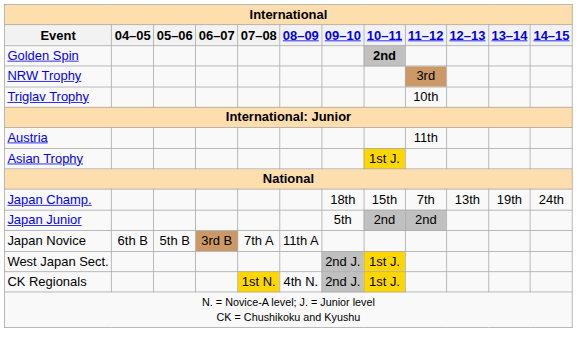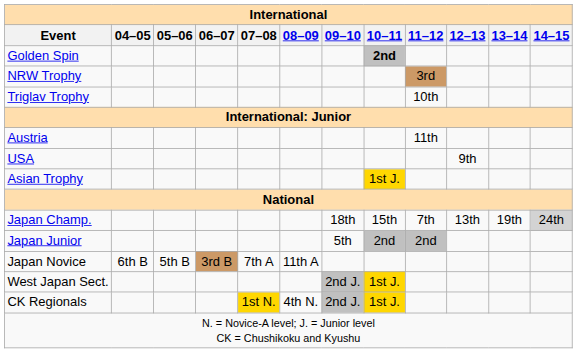 <table class="wikitable" style="text-align:center">
 <tr>
 <th colspan="12" style="background-color: #ffdead; " align="center">International</th>
 </tr>
 <tr>
 <th>Event</th>
 <th>04–05</th>
 <th>05–06</th>
 <th>06–07</th>
 <th>07–08</th>
 <th><a href='#'>08–09</a></th>
 <th><a href='#'>09–10</a></th>
 <th><a href='#'>10–11</a></th>
 <th><a href='#'>11–12</a></th>
 <th><a href='#'>12–13</a></th>
 <th><a href='#'>13–14</a></th>
 <th><a href='#'>14–15</a></th>
 </tr>
 <tr>
 <td align=left><a href='#'>Golden Spin</a></td>
 <td></td>
 <td></td>
 <td></td>
 <td></td>
 <td></td>
 <td></td>
 <td bgcolor=silver><strong>2nd</strong></td>
 <td></td>
 <td></td>
 <td></td>
 <td></td>
 </tr>
 <tr>
 <td align=left><a href='#'>NRW Trophy</a></td>
 <td></td>
 <td></td>
 <td></td>
 <td></td>
 <td></td>
 <td></td>
 <td></td>
 <td bgcolor=cc9966>3rd</td>
 <td></td>
 <td></td>
 <td></td>
 </tr>
 <tr>
 <td align=left><a href='#'>Triglav Trophy</a></td>
 <td></td>
 <td></td>
 <td></td>
 <td></td>
 <td></td>
 <td></td>
 <td></td>
 <td>10th</td>
 <td></td>
 <td></td>
 <td></td>
 </tr>
 <tr>
 <th colspan="12" style="background-color: #ffdead; " align="center">International: Junior</th>
 </tr>
 <tr>
 <td align=left> <a href='#'>Austria</a></td>
 <td></td>
 <td></td>
 <td></td>
 <td></td>
 <td></td>
 <td></td>
 <td></td>
 <td>11th</td>
 <td></td>
 <td></td>
 <td></td>
 </tr>
 <tr>
+<td align=left> <a href='#'>USA</a></td>
+<td></td>
+<td></td>
+<td></td>
+<td></td>
+<td></td>
+<td></td>
+<td></td>
+<td></td>
+<td>9th</td>
+<td></td>
+<td></td>
+</tr>
+<tr>
 <td align=left><a href='#'>Asian Trophy</a></td>
 <td></td>
 <td></td>
 <td></td>
 <td></td>
 <td></td>
 <td></td>
 <td bgcolor=gold>1st J.</td>
 <td></td>
 <td></td>
 <td></td>
 <td></td>
 </tr>
 <tr>
 <th colspan="12" style="background-color: #ffdead; " align="center">National</th>
 </tr>
 <tr>
 <td align=left><a href='#'>Japan Champ.</a></td>
 <td></td>
 <td></td>
 <td></td>
 <td></td>
 <td></td>
 <td>18th</td>
 <td>15th</td>
 <td>7th</td>
 <td>13th</td>
 <td>19th</td>
-<td>24th</td>
+<td style="background: lightgrey;">24th</td>
 </tr>
 <tr>
 <td align=left><a href='#'>Japan Junior</a></td>
 <td></td>
 <td></td>
 <td></td>
 <td></td>
 <td></td>
 <td>5th</td>
 <td bgcolor=silver>2nd</td>
 <td bgcolor=silver>2nd</td>
 <td></td>
 <td></td>
 <td></td>
 </tr>
 <tr>
 <td align=left>Japan Novice</td>
 <td>6th B</td>
 <td>5th B</td>
 <td bgcolor=cc9966>3rd B</td>
 <td>7th A</td>
 <td>11th A</td>
 <td></td>
 <td></td>
 <td></td>
 <td></td>
 <td></td>
 <td></td>
 </tr>
 <tr>
 <td align=left>West Japan Sect.</td>
 <td></td>
 <td></td>
 <td></td>
 <td></td>
 <td></td>
 <td bgcolor=silver>2nd J.</td>
 <td bgcolor=gold>1st J.</td>
 <td></td>
 <td></td>
 <td></td>
 <td></td>
 </tr>
 <tr>
 <td align=left>CK Regionals</td>
 <td></td>
 <td></td>
 <td></td>
 <td bgcolor="gold">1st N.</td>
 <td>4th N.</td>
 <td bgcolor=silver>2nd J.</td>
 <td bgcolor=gold>1st J.</td>
 <td></td>
 <td></td>
 <td></td>
 <td></td>
 </tr>
 <tr>
 <td colspan="12" align="center"><small> N. = Novice-A level; J. = Junior level <br> CK = Chushikoku and Kyushu </small></td>
 </tr>
 </table>
